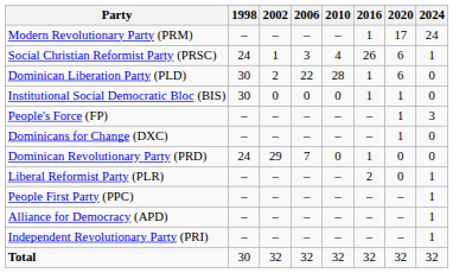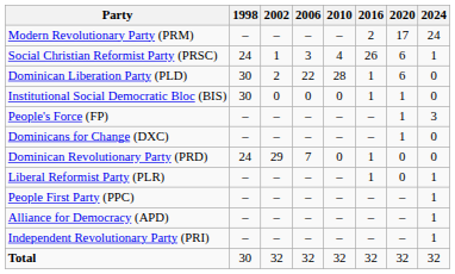 <table class="wikitable" style="text-align:center;">
 <tr>
 <th>Party</th>
 <th>1998</th>
 <th>2002</th>
 <th>2006</th>
 <th>2010</th>
 <th>2016</th>
 <th>2020</th>
 <th>2024</th>
 </tr>
 <tr>
 <td style="text-align:left;"><a href='#'>Modern Revolutionary Party</a> (PRM)</td>
 <td>–</td>
 <td>–</td>
 <td>–</td>
 <td>–</td>
-<td>1</td>
+<td>2</td>
 <td>17</td>
 <td>24</td>
 </tr>
 <tr>
 <td style="text-align:left;"><a href='#'>Social Christian Reformist Party</a> (PRSC)</td>
 <td>24</td>
 <td>1</td>
 <td>3</td>
 <td>4</td>
 <td>26</td>
 <td>6</td>
 <td>1</td>
 </tr>
 <tr>
 <td style="text-align:left;"><a href='#'>Dominican Liberation Party</a> (PLD)</td>
 <td>30</td>
 <td>2</td>
 <td>22</td>
 <td>28</td>
 <td>1</td>
 <td>6</td>
 <td>0</td>
 </tr>
 <tr>
 <td style="text-align:left;"><a href='#'>Institutional Social Democratic Bloc</a> (BIS)</td>
 <td>30</td>
 <td>0</td>
 <td>0</td>
 <td>0</td>
 <td>1</td>
 <td>1</td>
 <td>0</td>
 </tr>
 <tr>
 <td style="text-align:left;"><a href='#'>People's Force</a> (FP)</td>
 <td>–</td>
 <td>–</td>
 <td>–</td>
 <td>–</td>
 <td>–</td>
 <td>1</td>
 <td>3</td>
 </tr>
 <tr>
 <td style="text-align:left;"><a href='#'>Dominicans for Change</a> (DXC)</td>
 <td>–</td>
 <td>–</td>
 <td>–</td>
 <td>–</td>
 <td>–</td>
 <td>1</td>
 <td>0</td>
 </tr>
 <tr>
 <td style="text-align:left;"><a href='#'>Dominican Revolutionary Party</a> (PRD)</td>
 <td>24</td>
 <td>29</td>
 <td>7</td>
 <td>0</td>
 <td>1</td>
 <td>0</td>
 <td>0</td>
 </tr>
 <tr>
 <td style="text-align:left;"><a href='#'>Liberal Reformist Party</a> (PLR)</td>
 <td>–</td>
 <td>–</td>
 <td>–</td>
 <td>–</td>
-<td>2</td>
+<td>1</td>
 <td>0</td>
 <td>1</td>
 </tr>
 <tr>
 <td style="text-align:left;"><a href='#'>People First Party</a> (PPC)</td>
 <td>–</td>
 <td>–</td>
 <td>–</td>
 <td>–</td>
 <td>–</td>
 <td>–</td>
 <td>1</td>
 </tr>
 <tr>
 <td style="text-align:left;"><a href='#'>Alliance for Democracy</a> (APD)</td>
 <td>–</td>
 <td>–</td>
 <td>–</td>
 <td>–</td>
 <td>–</td>
 <td>–</td>
 <td>1</td>
 </tr>
 <tr>
 <td style="text-align:left;"><a href='#'>Independent Revolutionary Party</a> (PRI)</td>
 <td>–</td>
 <td>–</td>
 <td>–</td>
 <td>–</td>
 <td>–</td>
 <td>–</td>
 <td>1</td>
 </tr>
 <tr>
 <td style="text-align:left;"><strong>Total</strong></td>
 <td>30</td>
 <td>32</td>
 <td>32</td>
 <td>32</td>
 <td>32</td>
 <td>32</td>
 <td>32</td>
 </tr>
 </table>
